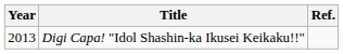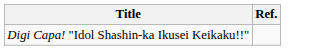 <table class="wikitable">
 <tr>
-<th>Year</th>
 <th>Title</th>
 <th>Ref.</th>
 </tr>
 <tr>
-<td>2013</td>
 <td><em>Digi Capa!</em> "Idol Shashin-ka Ikusei Keikaku!!"</td>
 <td></td>
 </tr>
 </table>
